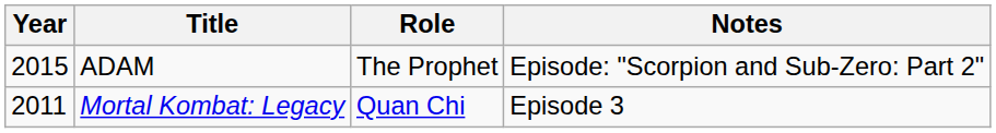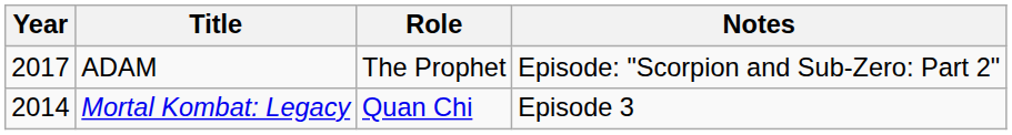 <table class="wikitable sortable">
 <tr>
 <th>Year</th>
 <th>Title</th>
 <th>Role</th>
 <th class="unsortable">Notes</th>
 </tr>
 <tr>
-<td>2015</td>
+<td>2017</td>
 <td>ADAM</td>
 <td>The Prophet</td>
 <td>Episode: "Scorpion and Sub-Zero: Part 2"</td>
 </tr>
 <tr>
-<td>2011</td>
+<td>2014</td>
 <td><em><a href='#'>Mortal Kombat: Legacy</a></em></td>
 <td><a href='#'>Quan Chi</a></td>
 <td>Episode 3</td>
 </tr>
 </table>
